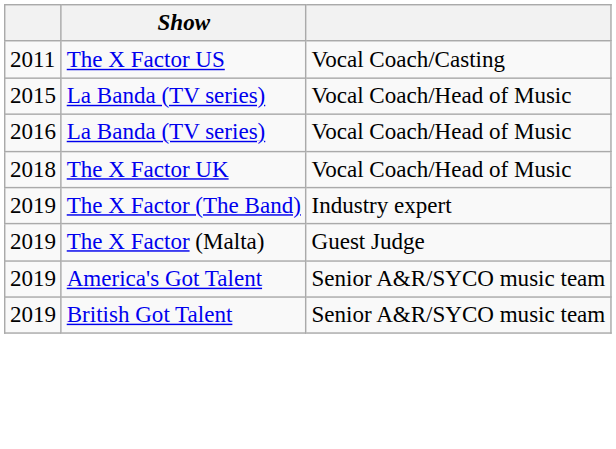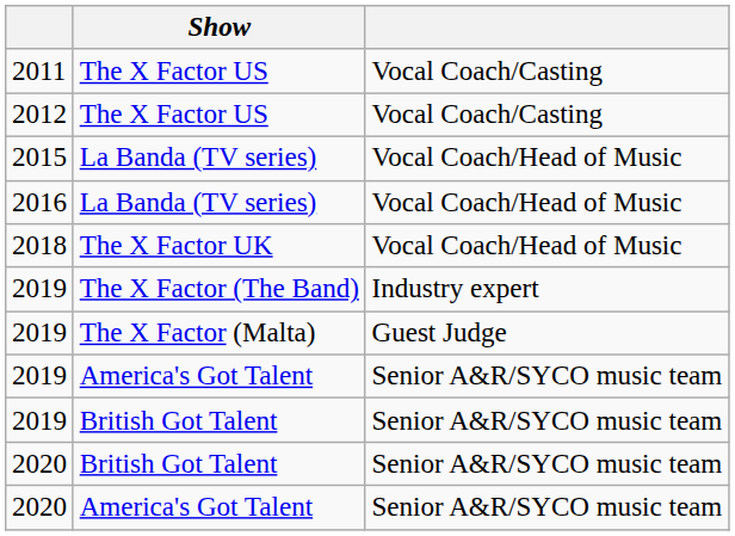 <table class="wikitable">
 <tr>
 <th></th>
 <th><em>Show</em></th>
 <th></th>
 </tr>
 <tr>
 <td>2011</td>
+<td><a href='#'>The X Factor US</a></td>
+<td>Vocal Coach/Casting</td>
+</tr>
+<tr>
+<td>2012</td>
 <td><a href='#'>The X Factor US</a></td>
 <td>Vocal Coach/Casting</td>
 </tr>
 <tr>
 <td>2015</td>
 <td><a href='#'>La Banda (TV series)</a></td>
 <td>Vocal Coach/Head of Music</td>
 </tr>
 <tr>
 <td>2016</td>
 <td><a href='#'>La Banda (TV series)</a></td>
 <td>Vocal Coach/Head of Music</td>
 </tr>
 <tr>
 <td>2018</td>
 <td><a href='#'>The X Factor UK</a></td>
 <td>Vocal Coach/Head of Music</td>
 </tr>
 <tr>
 <td>2019</td>
 <td><a href='#'>The X Factor (The Band)</a></td>
 <td>Industry expert</td>
 </tr>
 <tr>
 <td>2019</td>
 <td><a href='#'>The X Factor</a> (Malta)</td>
 <td>Guest Judge</td>
 </tr>
 <tr>
 <td>2019</td>
 <td><a href='#'>America's Got Talent</a></td>
 <td>Senior A&R/SYCO music team</td>
 </tr>
 <tr>
 <td>2019</td>
 <td><a href='#'>British Got Talent</a></td>
 <td>Senior A&R/SYCO music team</td>
 </tr>
+<tr>
+<td>2020</td>
+<td><a href='#'>British Got Talent</a></td>
+<td>Senior A&R/SYCO music team</td>
+</tr>
+<tr>
+<td>2020</td>
+<td><a href='#'>America's Got Talent</a></td>
+<td>Senior A&R/SYCO music team</td>
+</tr>
 </table>
